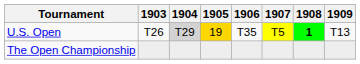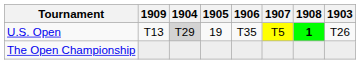 <table class="wikitable" style="font-size:95%;text-align:center;">
 <tr>
 <th>Tournament</th>
-<th>1903</th>
+<th>1909</th>
 <th>1904</th>
 <th>1905</th>
 <th>1906</th>
 <th>1907</th>
 <th>1908</th>
-<th>1909</th>
+<th>1903</th>
 </tr>
 <tr>
 <td align=left><a href='#'>U.S. Open</a></td>
-<td>T26</td>
+<td>T13</td>
 <td style="background: lightgrey;">T29</td>
-<td style="background: gold;">19</td>
+<td>19</td>
 <td>T35</td>
 <td style="background:yellow;">T5</td>
 <td style="background:lime;"><strong>1</strong></td>
-<td>T13</td>
+<td>T26</td>
 </tr>
 <tr>
 <td align=left><a href='#'>The Open Championship</a></td>
 <td style="background:#eeeeee;"></td>
 <td style="background:#eeeeee;"></td>
 <td style="background:#eeeeee;"></td>
 <td style="background:#eeeeee;"></td>
 <td style="background:#eeeeee;"></td>
 <td style="background:#eeeeee;"></td>
 <td style="background:#eeeeee;"></td>
 </tr>
 </table>
